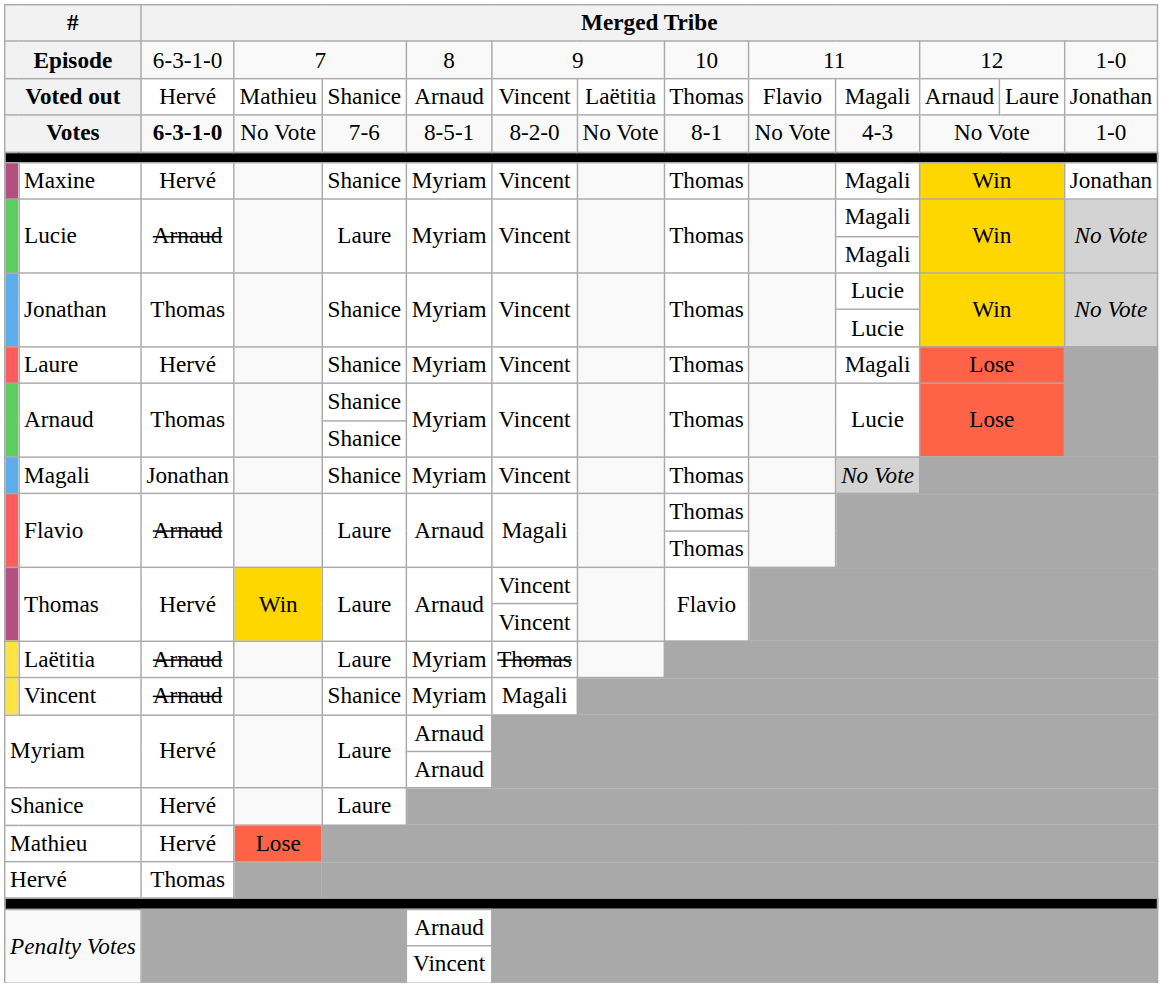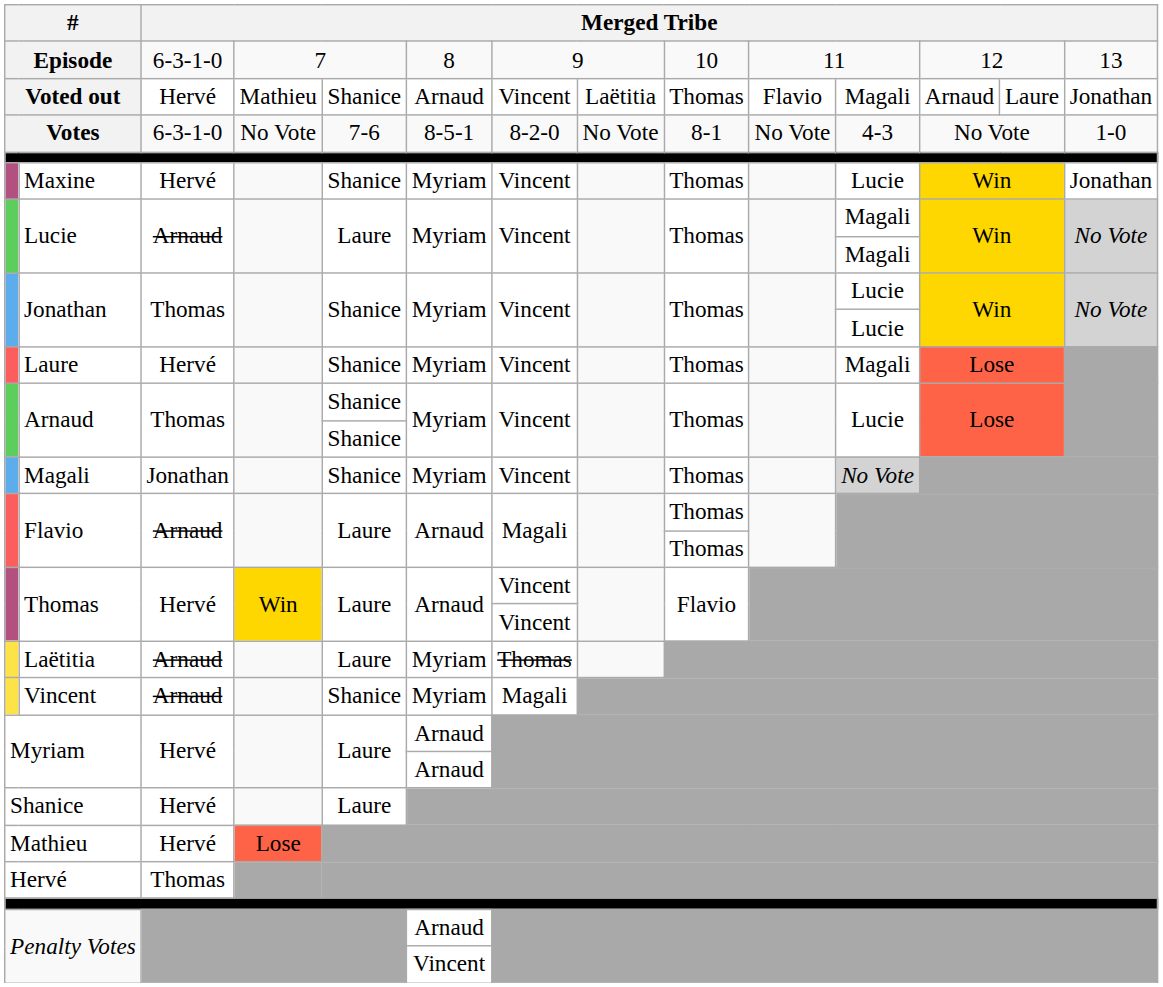 <table class="wikitable" text-align:center;">
 <tr>
 <th colspan="2">#</th>
 <th colspan="12">Merged Tribe</th>
 </tr>
 <tr>
 <th colspan="2" align="left">Episode</th>
 <td align="center">6-3-1-0 </td>
 <td colspan="2" align="center">7</td>
 <td align="center">8</td>
 <td colspan="2" align="center">9</td>
 <td align="center">10</td>
 <td colspan="2" align="center">11</td>
 <td colspan="2" align="center">12</td>
-<td align="center">1-0</td>
+<td align="center">13</td>
 </tr>
 <tr>
 <th colspan="2" align="left">Voted out</th>
 <td align="center" bgcolor="white">Hervé</td>
 <td align="center" bgcolor="white">Mathieu</td>
 <td align="center" bgcolor="white">Shanice</td>
 <td align="center" bgcolor="white">Arnaud</td>
 <td align="center" bgcolor="white">Vincent</td>
 <td align="center" bgcolor="white">Laëtitia</td>
 <td align="center" bgcolor="white">Thomas</td>
 <td align="center" bgcolor="white">Flavio</td>
 <td align="center" bgcolor="white">Magali</td>
 <td align="center" bgcolor="white">Arnaud</td>
 <td align="center" bgcolor="white">Laure</td>
 <td align="center" bgcolor="white">Jonathan</td>
 </tr>
 <tr>
 <th colspan="2" align="left">Votes</th>
-<td align="center"><strong>6-3-1-0 </strong></td>
+<td align="center">6-3-1-0 </td>
 <td align="center">No Vote</td>
 <td align="center">7-6</td>
 <td align="center">8-5-1</td>
 <td align="center">8-2-0</td>
 <td align="center">No Vote</td>
 <td align="center">8-1</td>
 <td align="center">No Vote</td>
 <td align="center">4-3</td>
 <td align="center" colspan="2">No Vote</td>
 <td align="center">1-0</td>
 </tr>
 <tr>
 <td colspan="20" bgcolor="#000000"></td>
 </tr>
 <tr>
 <td bgcolor="B25080"></td>
 <td bgcolor="white">Maxine</td>
 <td align="center" bgcolor="white">Hervé</td>
 <td></td>
 <td align="center" bgcolor="white">Shanice</td>
 <td align="center" bgcolor="white">Myriam</td>
 <td align="center" bgcolor="white">Vincent</td>
 <td></td>
 <td align="center" bgcolor="white">Thomas</td>
 <td></td>
-<td align="center" bgcolor="white">Magali</td>
+<td align="center" bgcolor="white">Lucie</td>
 <td bgcolor="#FFD700" align="center" colspan="2">Win</td>
 <td align="center" bgcolor="white">Jonathan</td>
 </tr>
 <tr>
 <td rowspan="2" bgcolor="5dce5d"></td>
 <td rowspan="2" bgcolor="white">Lucie</td>
 <td rowspan="2" align="center" bgcolor="white"><s>Arnaud</s></td>
 <td rowspan="2"></td>
 <td rowspan="2" align="center" bgcolor="white">Laure</td>
 <td rowspan="2" align="center" bgcolor="white">Myriam</td>
 <td rowspan="2" align="center" bgcolor="white">Vincent</td>
 <td rowspan="2"></td>
 <td rowspan="2" align="center" bgcolor="white">Thomas</td>
 <td rowspan="2"></td>
 <td align="center" bgcolor="white">Magali</td>
 <td rowspan="2" bgcolor="#FFD700" align="center" colspan="2">Win</td>
 <td rowspan="2" bgcolor=lightgrey align="center"><em>No Vote</em></td>
 </tr>
 <tr>
 <td align="center" bgcolor="white">Magali</td>
 </tr>
 <tr>
 <td rowspan="2" align="center" bgcolor="5dadec"></td>
 <td rowspan="2" align="left" bgcolor="white">Jonathan</td>
 <td rowspan="2" align="center" bgcolor="white">Thomas</td>
 <td rowspan="2"></td>
 <td rowspan="2" align="center" bgcolor="white">Shanice</td>
 <td rowspan="2" align="center" bgcolor="white">Myriam</td>
 <td rowspan="2" align="center" bgcolor="white">Vincent</td>
 <td rowspan="2"></td>
 <td rowspan="2" align="center" bgcolor="white">Thomas</td>
 <td rowspan="2"></td>
 <td align="center" bgcolor="white">Lucie</td>
 <td rowspan="2" bgcolor="#FFD700" align="center" colspan="2">Win</td>
 <td rowspan="2" bgcolor=lightgrey align="center"><em>No Vote</em></td>
 </tr>
 <tr>
 <td align="center" bgcolor="white">Lucie</td>
 </tr>
 <tr>
 <td bgcolor="fc5d5d"></td>
 <td bgcolor="white">Laure</td>
 <td align="center" bgcolor="white">Hervé</td>
 <td></td>
 <td align="center" bgcolor="white">Shanice</td>
 <td align="center" bgcolor="white">Myriam</td>
 <td align="center" bgcolor="white">Vincent</td>
 <td></td>
 <td align="center" bgcolor="white">Thomas</td>
 <td></td>
 <td align="center" bgcolor="white">Magali</td>
 <td colspan="2" bgcolor="tomato" align="center">Lose</td>
 <td bgcolor="darkgrey"></td>
 </tr>
 <tr>
 <td rowspan="2" bgcolor="5dce5d"></td>
 <td rowspan="2" bgcolor="white">Arnaud</td>
 <td rowspan="2" align="center" bgcolor="white">Thomas</td>
 <td rowspan="2"></td>
 <td align="center" bgcolor="white">Shanice</td>
 <td rowspan="2" align="center" bgcolor="white">Myriam</td>
 <td rowspan="2" align="center" bgcolor="white">Vincent</td>
 <td rowspan="2"></td>
 <td rowspan="2" align="center" bgcolor="white">Thomas</td>
 <td rowspan="2"></td>
 <td rowspan="2" align="center" bgcolor="white">Lucie</td>
 <td rowspan="2" colspan="2" bgcolor="tomato" align="center">Lose</td>
 <td rowspan="2" bgcolor="darkgrey"></td>
 </tr>
 <tr>
 <td align="center" bgcolor="white">Shanice</td>
 </tr>
 <tr>
 <td bgcolor="5dadec"></td>
 <td bgcolor="white">Magali</td>
 <td align="center" bgcolor="white">Jonathan</td>
 <td></td>
 <td align="center" bgcolor="white">Shanice</td>
 <td align="center" bgcolor="white">Myriam</td>
 <td align="center" bgcolor="white">Vincent</td>
 <td></td>
 <td align="center" bgcolor="white">Thomas</td>
 <td></td>
 <td bgcolor=lightgrey align="center"><em>No Vote</em></td>
 <td colspan="8" bgcolor="darkgrey"></td>
 </tr>
 <tr>
 <td rowspan="2" bgcolor="fc5d5d"></td>
 <td rowspan="2" bgcolor="white">Flavio</td>
 <td rowspan="2" align="center" bgcolor="white"><s>Arnaud</s></td>
 <td rowspan="2"></td>
 <td rowspan="2" align="center" bgcolor="white">Laure</td>
 <td rowspan="2" align="center" bgcolor="white">Arnaud</td>
 <td rowspan="2" align="center" bgcolor="white">Magali</td>
 <td rowspan="2"></td>
 <td align="center" bgcolor="white">Thomas</td>
 <td rowspan="2"></td>
 <td rowspan="2" colspan="9" bgcolor="darkgrey"></td>
 </tr>
 <tr>
 <td align="center" bgcolor="white">Thomas</td>
 </tr>
 <tr>
 <td rowspan="2" bgcolor="B25080"></td>
 <td rowspan="2" bgcolor="white">Thomas</td>
 <td rowspan="2" align="center" bgcolor="white">Hervé</td>
 <td rowspan="2" bgcolor="#FFD700" align="center">Win</td>
 <td rowspan="2" align="center" bgcolor="white">Laure</td>
 <td rowspan="2" align="center" bgcolor="white">Arnaud</td>
 <td align="center" bgcolor="white">Vincent</td>
 <td rowspan="2"></td>
 <td rowspan="2" align="center" bgcolor="white">Flavio</td>
 <td rowspan="2" colspan="5" bgcolor="darkgrey"></td>
 </tr>
 <tr>
 <td align="center" bgcolor="white">Vincent</td>
 </tr>
 <tr>
 <td bgcolor="fee347"></td>
 <td bgcolor="white">Laëtitia</td>
 <td align="center" bgcolor="white"><s>Arnaud</s></td>
 <td></td>
 <td align="center" bgcolor="white">Laure</td>
 <td align="center" bgcolor="white">Myriam</td>
 <td align="center" bgcolor="white"><s>Thomas</s></td>
 <td></td>
 <td colspan="6" bgcolor="darkgrey"></td>
 </tr>
 <tr>
 <td bgcolor="fee347"></td>
 <td bgcolor="white">Vincent</td>
 <td align="center" bgcolor="white"><s>Arnaud</s></td>
 <td></td>
 <td align="center" bgcolor="white">Shanice</td>
 <td align="center" bgcolor="white">Myriam</td>
 <td align="center" bgcolor="white">Magali</td>
 <td colspan="7" bgcolor="darkgrey"></td>
 </tr>
 <tr>
 <td rowspan="2" colspan="2" bgcolor="white">Myriam</td>
 <td rowspan="2" align="center" bgcolor="white">Hervé</td>
 <td rowspan="2"></td>
 <td rowspan="2" align="center" bgcolor="white">Laure</td>
 <td align="center" bgcolor="white">Arnaud</td>
 <td rowspan="2" colspan="8" bgcolor="darkgrey"></td>
 </tr>
 <tr>
 <td align="center" bgcolor="white">Arnaud</td>
 </tr>
 <tr>
 <td colspan="2" bgcolor="white">Shanice</td>
 <td align="center" bgcolor="white">Hervé</td>
 <td></td>
 <td align="center" bgcolor="white">Laure</td>
 <td colspan="9" bgcolor="darkgrey"></td>
 </tr>
 <tr>
 <td colspan="2" bgcolor="white">Mathieu</td>
 <td align="center" bgcolor="white">Hervé</td>
 <td bgcolor="tomato" align="center">Lose</td>
 <td colspan="11" bgcolor="darkgrey"></td>
 </tr>
 <tr>
 <td colspan="2" bgcolor="white">Hervé</td>
 <td align="center" bgcolor="white">Thomas</td>
 <td bgcolor="darkgrey"></td>
 <td colspan="10" bgcolor="darkgrey"></td>
 </tr>
 <tr>
 <td colspan="20" bgcolor="#000000"></td>
 </tr>
 <tr>
 <td rowspan="2" colspan="2"><em>Penalty Votes</em></td>
 <td rowspan="2" colspan="3" bgcolor="darkgrey"></td>
 <td align="center" bgcolor="white">Arnaud</td>
 <td rowspan="2" colspan="8" bgcolor="darkgrey"></td>
 </tr>
 <tr>
 <td align="center" bgcolor="white">Vincent</td>
 </tr>
 <tr>
 </tr>
 </table>
